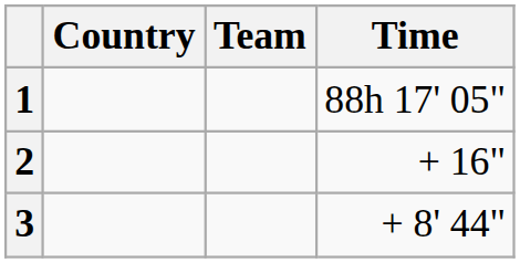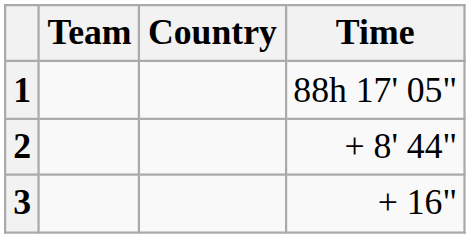 <table class="wikitable">
 <tr>
 <th></th>
+<th>Team</th>
 <th>Country</th>
-<th>Team</th>
 <th>Time</th>
 </tr>
 <tr>
 <th>1</th>
 <td></td>
 <td></td>
 <td align="right">88h 17' 05"</td>
 </tr>
 <tr>
 <th>2</th>
 <td></td>
 <td></td>
-<td align="right">+ 16"</td>
+<td align="right">+ 8' 44"</td>
 </tr>
 <tr>
 <th>3</th>
 <td></td>
 <td></td>
-<td align="right">+ 8' 44"</td>
+<td align="right">+ 16"</td>
 </tr>
 </table>
